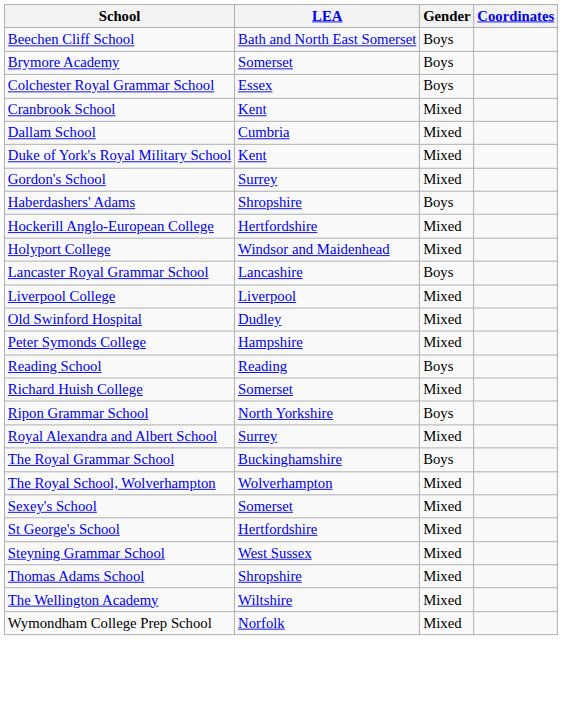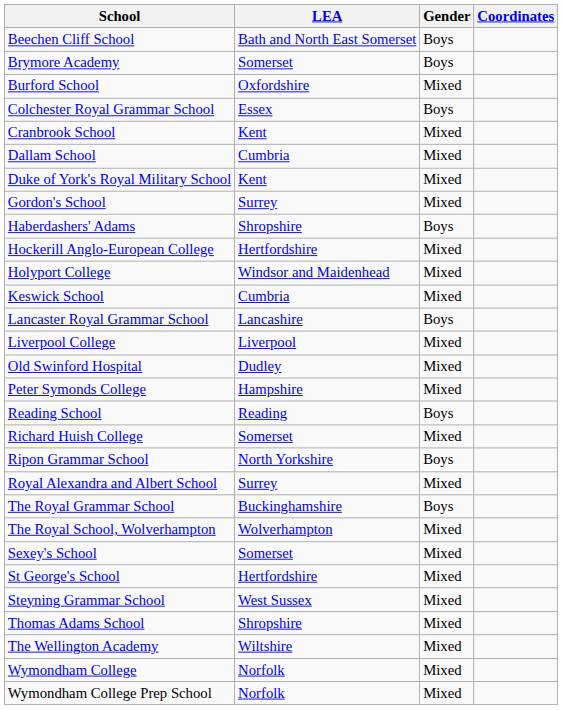 <table class="wikitable sortable">
 <tr>
 <th>School</th>
 <th><a href='#'>LEA</a></th>
 <th>Gender</th>
 <th><a href='#'>Coordinates</a></th>
 </tr>
 <tr>
 <td><a href='#'>Beechen Cliff School</a></td>
 <td><a href='#'>Bath and North East Somerset</a></td>
 <td>Boys</td>
 <td></td>
 </tr>
 <tr>
 <td><a href='#'>Brymore Academy</a></td>
 <td><a href='#'>Somerset</a></td>
 <td>Boys</td>
+<td></td>
+</tr>
+<tr>
+<td><a href='#'>Burford School</a></td>
+<td><a href='#'>Oxfordshire</a></td>
+<td>Mixed</td>
 <td></td>
 </tr>
 <tr>
 <td><a href='#'>Colchester Royal Grammar School</a></td>
 <td><a href='#'>Essex</a></td>
 <td>Boys</td>
 <td></td>
 </tr>
 <tr>
 <td><a href='#'>Cranbrook School</a></td>
 <td><a href='#'>Kent</a></td>
 <td>Mixed</td>
 <td></td>
 </tr>
 <tr>
 <td><a href='#'>Dallam School</a></td>
 <td><a href='#'>Cumbria</a></td>
 <td>Mixed</td>
 <td></td>
 </tr>
 <tr>
 <td><a href='#'>Duke of York's Royal Military School</a></td>
 <td><a href='#'>Kent</a></td>
 <td>Mixed</td>
 <td></td>
 </tr>
 <tr>
 <td><a href='#'>Gordon's School</a></td>
 <td><a href='#'>Surrey</a></td>
 <td>Mixed</td>
 <td></td>
 </tr>
 <tr>
 <td><a href='#'>Haberdashers' Adams</a></td>
 <td><a href='#'>Shropshire</a></td>
 <td>Boys</td>
 <td></td>
 </tr>
 <tr>
 <td><a href='#'>Hockerill Anglo-European College</a></td>
 <td><a href='#'>Hertfordshire</a></td>
 <td>Mixed</td>
 <td></td>
 </tr>
 <tr>
 <td><a href='#'>Holyport College</a></td>
 <td><a href='#'>Windsor and Maidenhead</a></td>
+<td>Mixed</td>
+<td></td>
+</tr>
+<tr>
+<td><a href='#'>Keswick School</a></td>
+<td><a href='#'>Cumbria</a></td>
 <td>Mixed</td>
 <td></td>
 </tr>
 <tr>
 <td><a href='#'>Lancaster Royal Grammar School</a></td>
 <td><a href='#'>Lancashire</a></td>
 <td>Boys</td>
 <td></td>
 </tr>
 <tr>
 <td><a href='#'>Liverpool College</a></td>
 <td><a href='#'>Liverpool</a></td>
 <td>Mixed</td>
 <td></td>
 </tr>
 <tr>
 <td><a href='#'>Old Swinford Hospital</a></td>
 <td><a href='#'>Dudley</a></td>
 <td>Mixed</td>
 <td></td>
 </tr>
 <tr>
 <td><a href='#'>Peter Symonds College</a></td>
 <td><a href='#'>Hampshire</a></td>
 <td>Mixed</td>
 <td></td>
 </tr>
 <tr>
 <td><a href='#'>Reading School</a></td>
 <td><a href='#'>Reading</a></td>
 <td>Boys</td>
 <td></td>
 </tr>
 <tr>
 <td><a href='#'>Richard Huish College</a></td>
 <td><a href='#'>Somerset</a></td>
 <td>Mixed</td>
 <td></td>
 </tr>
 <tr>
 <td><a href='#'>Ripon Grammar School</a></td>
 <td><a href='#'>North Yorkshire</a></td>
 <td>Boys</td>
 <td></td>
 </tr>
 <tr>
 <td><a href='#'>Royal Alexandra and Albert School</a></td>
 <td><a href='#'>Surrey</a></td>
 <td>Mixed</td>
 <td></td>
 </tr>
 <tr>
 <td><a href='#'>The Royal Grammar School</a></td>
 <td><a href='#'>Buckinghamshire</a></td>
 <td>Boys</td>
 <td></td>
 </tr>
 <tr>
 <td><a href='#'>The Royal School, Wolverhampton</a></td>
 <td><a href='#'>Wolverhampton</a></td>
 <td>Mixed</td>
 <td></td>
 </tr>
 <tr>
 <td><a href='#'>Sexey's School</a></td>
 <td><a href='#'>Somerset</a></td>
 <td>Mixed</td>
 <td></td>
 </tr>
 <tr>
 <td><a href='#'>St George's School</a></td>
 <td><a href='#'>Hertfordshire</a></td>
 <td>Mixed</td>
 <td></td>
 </tr>
 <tr>
 <td><a href='#'>Steyning Grammar School</a></td>
 <td><a href='#'>West Sussex</a></td>
 <td>Mixed</td>
 <td></td>
 </tr>
 <tr>
 <td><a href='#'>Thomas Adams School</a></td>
 <td><a href='#'>Shropshire</a></td>
 <td>Mixed</td>
 <td></td>
 </tr>
 <tr>
 <td><a href='#'>The Wellington Academy</a></td>
 <td><a href='#'>Wiltshire</a></td>
 <td>Mixed</td>
 <td></td>
 </tr>
 <tr>
+<td><a href='#'>Wymondham College</a></td>
+<td><a href='#'>Norfolk</a></td>
+<td>Mixed</td>
+<td></td>
+</tr>
+<tr>
 <td>Wymondham College Prep School</td>
 <td><a href='#'>Norfolk</a></td>
 <td>Mixed</td>
 <td></td>
 </tr>
 </table>
